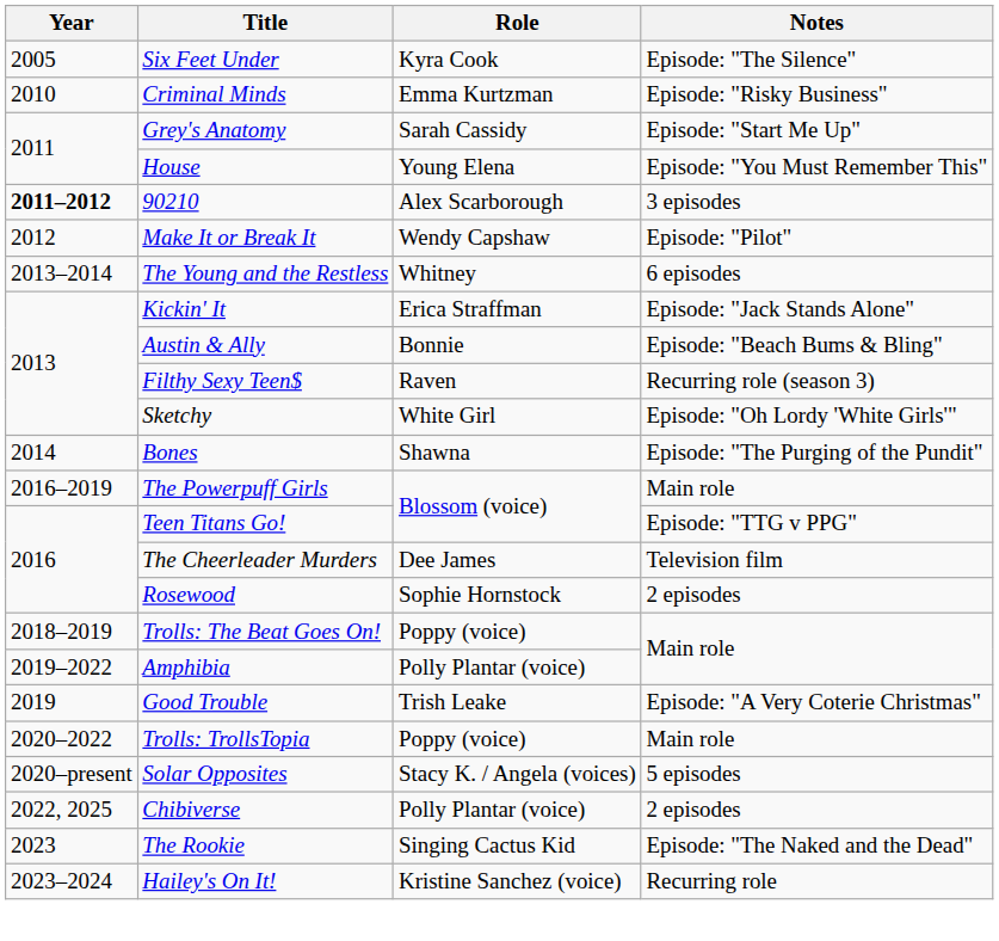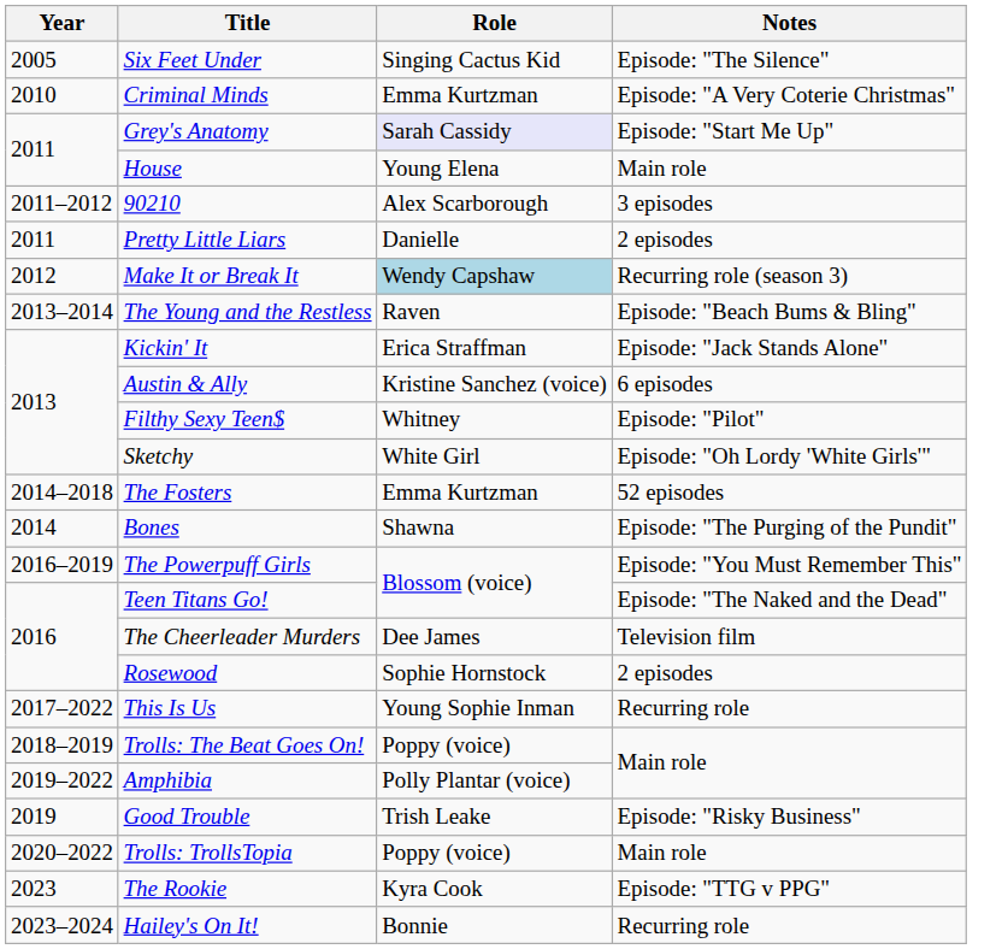 <table class="wikitable sortable">
 <tr>
 <th>Year</th>
 <th>Title</th>
 <th>Role</th>
 <th class="unsortable">Notes</th>
 </tr>
 <tr>
 <td>2005</td>
 <td><em><a href='#'>Six Feet Under</a></em></td>
-<td>Kyra Cook</td>
+<td>Singing Cactus Kid</td>
 <td>Episode: "The Silence"</td>
 </tr>
 <tr>
 <td>2010</td>
 <td><em><a href='#'>Criminal Minds</a></em></td>
 <td>Emma Kurtzman</td>
-<td>Episode: "Risky Business"</td>
+<td>Episode: "A Very Coterie Christmas"</td>
 </tr>
 <tr>
 <td rowspan="2">2011</td>
 <td><em><a href='#'>Grey's Anatomy</a></em></td>
-<td>Sarah Cassidy</td>
+<td style="background: lavender;">Sarah Cassidy</td>
 <td>Episode: "Start Me Up"</td>
 </tr>
 <tr>
 <td><em><a href='#'>House</a></em></td>
 <td>Young Elena</td>
-<td>Episode: "You Must Remember This"</td>
+<td>Main role</td>
 </tr>
 <tr>
-<td><strong>2011–2012</strong></td>
+<td>2011–2012</td>
 <td><em><a href='#'>90210</a></em></td>
 <td>Alex Scarborough</td>
 <td>3 episodes</td>
 </tr>
 <tr>
+<td>2011</td>
+<td><em><a href='#'>Pretty Little Liars</a></em></td>
+<td>Danielle</td>
+<td>2 episodes</td>
+</tr>
+<tr>
 <td>2012</td>
 <td><em><a href='#'>Make It or Break It</a></em></td>
-<td>Wendy Capshaw</td>
-<td>Episode: "Pilot"</td>
+<td style="background: lightblue;">Wendy Capshaw</td>
+<td>Recurring role (season 3)</td>
 </tr>
 <tr>
 <td>2013–2014</td>
 <td><em><a href='#'>The Young and the Restless</a></em></td>
-<td>Whitney</td>
-<td>6 episodes</td>
+<td>Raven</td>
+<td>Episode: "Beach Bums & Bling"</td>
 </tr>
 <tr>
 <td rowspan="4">2013</td>
 <td><em><a href='#'>Kickin' It</a></em></td>
 <td>Erica Straffman</td>
 <td>Episode: "Jack Stands Alone"</td>
 </tr>
 <tr>
 <td><em><a href='#'>Austin & Ally</a></em></td>
-<td>Bonnie</td>
-<td>Episode: "Beach Bums & Bling"</td>
+<td>Kristine Sanchez (voice)</td>
+<td>6 episodes</td>
 </tr>
 <tr>
 <td><em><a href='#'>Filthy Sexy Teen$</a></em></td>
-<td>Raven</td>
-<td>Recurring role (season 3)</td>
+<td>Whitney</td>
+<td>Episode: "Pilot"</td>
 </tr>
 <tr>
 <td><em>Sketchy</em></td>
 <td>White Girl</td>
 <td>Episode: "Oh Lordy 'White Girls'"</td>
+</tr>
+<tr>
+<td>2014–2018</td>
+<td><em><a href='#'>The Fosters</a></em></td>
+<td>Emma Kurtzman</td>
+<td>52 episodes</td>
 </tr>
 <tr>
 <td>2014</td>
 <td><em><a href='#'>Bones</a></em></td>
 <td>Shawna</td>
 <td>Episode: "The Purging of the Pundit"</td>
 </tr>
 <tr>
 <td>2016–2019</td>
 <td><em><a href='#'>The Powerpuff Girls</a></em></td>
 <td rowspan="2"><a href='#'>Blossom</a> (voice)</td>
-<td>Main role</td>
+<td>Episode: "You Must Remember This"</td>
 </tr>
 <tr>
 <td rowspan="3">2016</td>
 <td><em><a href='#'>Teen Titans Go!</a></em></td>
-<td>Episode: "TTG v PPG"</td>
+<td>Episode: "The Naked and the Dead"</td>
 </tr>
 <tr>
 <td><em>The Cheerleader Murders</em></td>
 <td>Dee James</td>
 <td>Television film</td>
 </tr>
 <tr>
 <td><em><a href='#'>Rosewood</a></em></td>
 <td>Sophie Hornstock</td>
 <td>2 episodes</td>
+</tr>
+<tr>
+<td>2017–2022</td>
+<td><em><a href='#'>This Is Us</a></em></td>
+<td>Young Sophie Inman</td>
+<td>Recurring role</td>
 </tr>
 <tr>
 <td>2018–2019</td>
 <td><em><a href='#'>Trolls: The Beat Goes On!</a></em></td>
 <td>Poppy (voice)</td>
 <td rowspan="2">Main role</td>
 </tr>
 <tr>
 <td>2019–2022</td>
 <td><em><a href='#'>Amphibia</a></em></td>
 <td>Polly Plantar (voice)</td>
 </tr>
 <tr>
 <td>2019</td>
 <td><em><a href='#'>Good Trouble</a></em></td>
 <td>Trish Leake</td>
-<td>Episode: "A Very Coterie Christmas"</td>
+<td>Episode: "Risky Business"</td>
 </tr>
 <tr>
 <td>2020–2022</td>
 <td><em><a href='#'>Trolls: TrollsTopia</a></em></td>
 <td>Poppy (voice)</td>
 <td>Main role</td>
 </tr>
 <tr>
-<td>2020–present</td>
-<td><em><a href='#'>Solar Opposites</a></em></td>
-<td>Stacy K. / Angela  (voices)</td>
-<td>5 episodes</td>
-</tr>
-<tr>
-<td>2022, 2025</td>
-<td><em><a href='#'>Chibiverse</a></em></td>
-<td>Polly Plantar (voice)</td>
-<td>2 episodes</td>
-</tr>
-<tr>
 <td>2023</td>
 <td><a href='#'><em>The Rookie</em></a></td>
-<td>Singing Cactus Kid</td>
-<td>Episode: "The Naked and the Dead"</td>
+<td>Kyra Cook</td>
+<td>Episode: "TTG v PPG"</td>
 </tr>
 <tr>
 <td>2023–2024</td>
 <td><em><a href='#'>Hailey's On It!</a></em></td>
-<td>Kristine Sanchez (voice)</td>
+<td>Bonnie</td>
 <td>Recurring role</td>
 </tr>
 </table>
